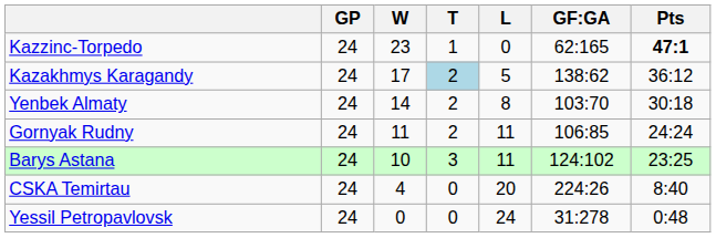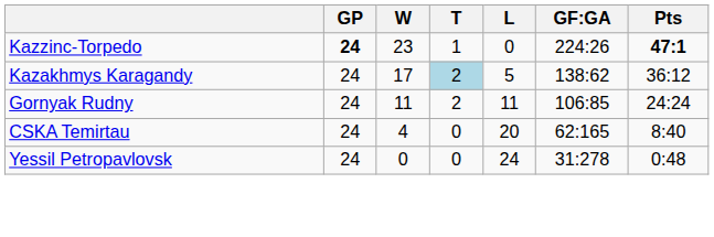 <table class="wikitable" width="50%">
 <tr>
 <th width="30%" bgcolor="#e0e0e0"></th>
 <th width="5%" bgcolor="#e0e0e0">GP</th>
 <th width="5%" bgcolor="#e0e0e0">W</th>
 <th width="5%" bgcolor="#e0e0e0">T</th>
 <th width="5%" bgcolor="#e0e0e0">L</th>
 <th width="7.5%" bgcolor="#e0e0e0">GF:GA</th>
 <th width="7.5%" bgcolor="#e0e0e0">Pts</th>
 </tr>
 <tr align="center">
 <td align="left"><a href='#'>Kazzinc-Torpedo</a></td>
-<td>24</td>
+<td><strong>24</strong></td>
 <td>23</td>
 <td>1</td>
 <td>0</td>
-<td>62:165</td>
+<td>224:26</td>
 <td><strong>47:1</strong></td>
 </tr>
 <tr align="center">
 <td align="left"><a href='#'>Kazakhmys Karagandy</a></td>
 <td>24</td>
 <td>17</td>
 <td style="background: lightblue;">2</td>
 <td>5</td>
 <td>138:62</td>
 <td>36:12</td>
 </tr>
 <tr align="center">
-<td align="left"><a href='#'>Yenbek Almaty</a></td>
-<td>24</td>
-<td>14</td>
-<td>2</td>
-<td>8</td>
-<td>103:70</td>
-<td>30:18</td>
-</tr>
-<tr align="center">
 <td align="left"><a href='#'>Gornyak Rudny</a></td>
 <td>24</td>
 <td>11</td>
 <td>2</td>
 <td>11</td>
 <td>106:85</td>
 <td>24:24</td>
 </tr>
-<tr align="center" bgcolor="#CCFFCC">
-<td align="left"><a href='#'>Barys Astana</a></td>
-<td>24</td>
-<td>10</td>
-<td>3</td>
-<td>11</td>
-<td>124:102</td>
-<td>23:25</td>
-</tr>
 <tr align="center">
 <td align="left"><a href='#'>CSKA Temirtau</a></td>
 <td>24</td>
 <td>4</td>
 <td>0</td>
 <td>20</td>
-<td>224:26</td>
+<td>62:165</td>
 <td>8:40</td>
 </tr>
 <tr align="center">
 <td align="left"><a href='#'>Yessil Petropavlovsk</a></td>
 <td>24</td>
 <td>0</td>
 <td>0</td>
 <td>24</td>
 <td>31:278</td>
 <td>0:48</td>
 </tr>
 </table>
